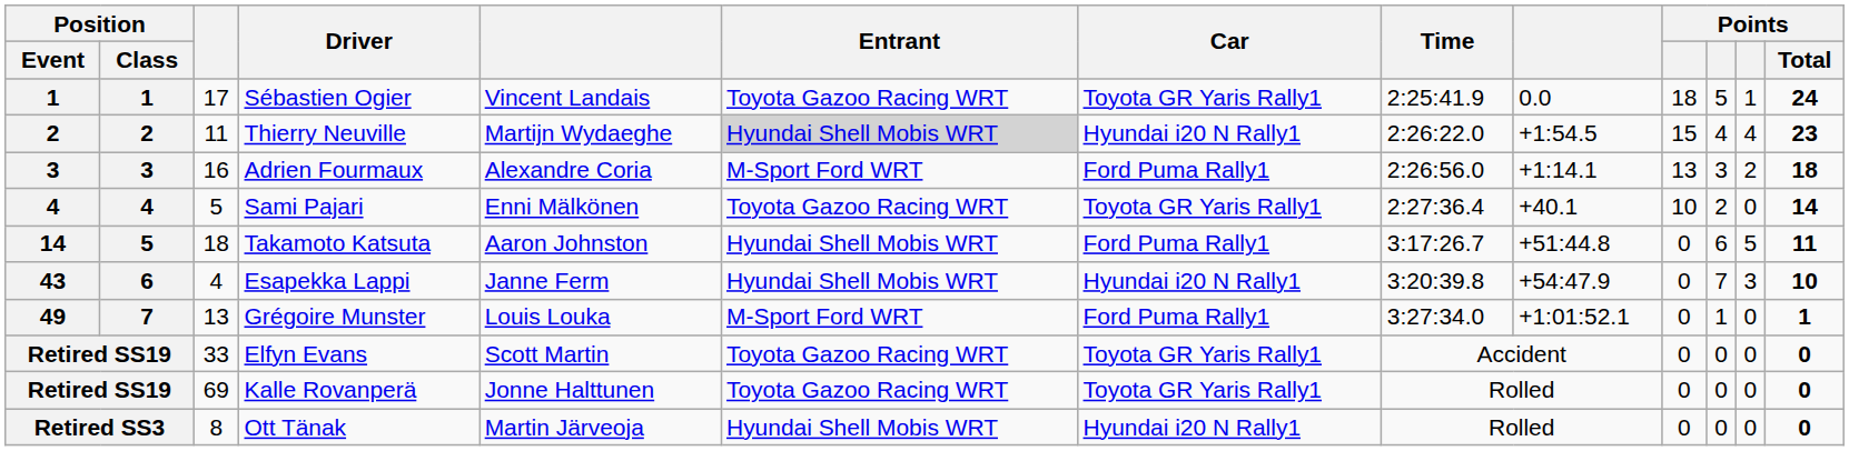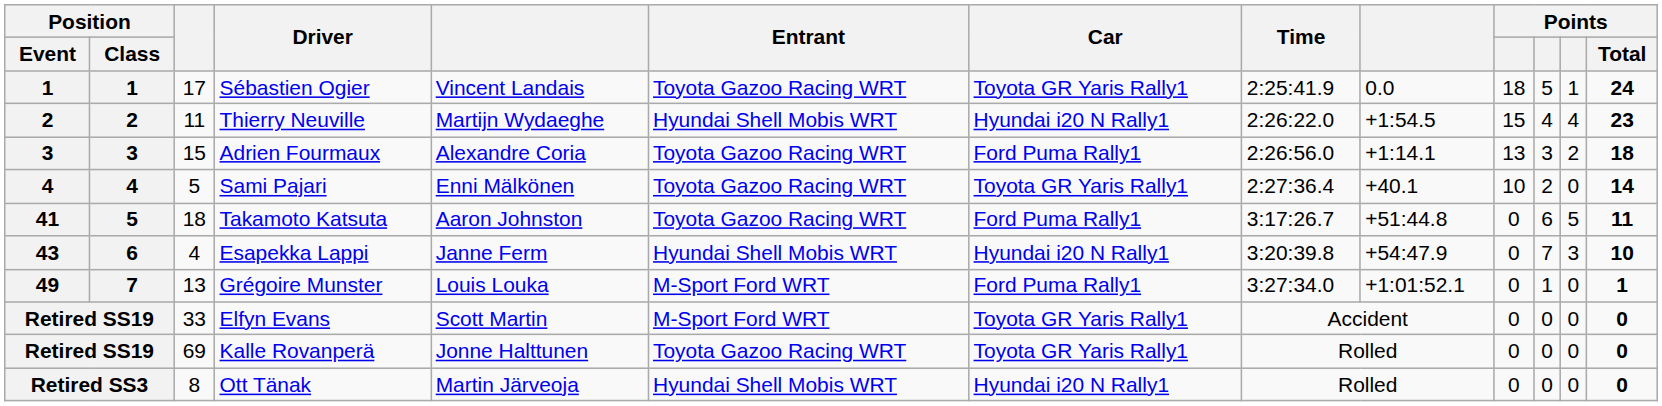 <table class="wikitable" width=85% style="font-size:85%">
 <tr>
 <th colspan="2">Position</th>
 <th rowspan="2"></th>
 <th rowspan="2">Driver</th>
 <th rowspan="2"></th>
 <th rowspan="2">Entrant</th>
 <th rowspan="2">Car</th>
 <th rowspan="2">Time</th>
 <th rowspan="2"></th>
 <th colspan="4">Points</th>
 </tr>
 <tr>
 <th>Event</th>
 <th>Class</th>
 <th></th>
 <th></th>
 <th><a href='#'></a></th>
 <th>Total</th>
 </tr>
 <tr>
 <th>1</th>
 <th>1</th>
 <td align="center">17</td>
 <td><a href='#'>Sébastien Ogier</a></td>
 <td><a href='#'>Vincent Landais</a></td>
 <td><a href='#'>Toyota Gazoo Racing WRT</a></td>
 <td><a href='#'>Toyota GR Yaris Rally1</a></td>
 <td>2:25:41.9</td>
 <td>0.0</td>
 <td align="center">18</td>
 <td align="center">5</td>
 <td align="center">1</td>
 <td align="center"><strong>24</strong></td>
 </tr>
 <tr>
 <th>2</th>
 <th>2</th>
 <td align="center">11</td>
 <td><a href='#'>Thierry Neuville</a></td>
 <td><a href='#'>Martijn Wydaeghe</a></td>
-<td style="background: lightgrey;"><a href='#'>Hyundai Shell Mobis WRT</a></td>
+<td><a href='#'>Hyundai Shell Mobis WRT</a></td>
 <td><a href='#'>Hyundai i20 N Rally1</a></td>
 <td>2:26:22.0</td>
 <td>+1:54.5</td>
 <td align="center">15</td>
 <td align="center">4</td>
 <td align="center">4</td>
 <td align="center"><strong>23</strong></td>
 </tr>
 <tr>
 <th>3</th>
 <th>3</th>
-<td align="center">16</td>
+<td align="center">15</td>
 <td><a href='#'>Adrien Fourmaux</a></td>
 <td><a href='#'>Alexandre Coria</a></td>
-<td><a href='#'>M-Sport Ford WRT</a></td>
+<td><a href='#'>Toyota Gazoo Racing WRT</a></td>
 <td><a href='#'>Ford Puma Rally1</a></td>
 <td>2:26:56.0</td>
 <td>+1:14.1</td>
 <td align="center">13</td>
 <td align="center">3</td>
 <td align="center">2</td>
 <td align="center"><strong>18</strong></td>
 </tr>
 <tr>
 <th>4</th>
 <th>4</th>
 <td align="center">5</td>
 <td><a href='#'>Sami Pajari</a></td>
 <td><a href='#'>Enni Mälkönen</a></td>
 <td><a href='#'>Toyota Gazoo Racing WRT</a></td>
 <td><a href='#'>Toyota GR Yaris Rally1</a></td>
 <td>2:27:36.4</td>
 <td>+40.1</td>
 <td align="center">10</td>
 <td align="center">2</td>
 <td align="center">0</td>
 <td align="center"><strong>14</strong></td>
 </tr>
 <tr>
-<th>14</th>
+<th>41</th>
 <th>5</th>
 <td align="center">18</td>
 <td><a href='#'>Takamoto Katsuta</a></td>
 <td><a href='#'>Aaron Johnston</a></td>
-<td><a href='#'>Hyundai Shell Mobis WRT</a></td>
+<td><a href='#'>Toyota Gazoo Racing WRT</a></td>
 <td><a href='#'>Ford Puma Rally1</a></td>
 <td>3:17:26.7</td>
 <td>+51:44.8</td>
 <td align="center">0</td>
 <td align="center">6</td>
 <td align="center">5</td>
 <td align="center"><strong>11</strong></td>
 </tr>
 <tr>
 <th>43</th>
 <th>6</th>
 <td align="center">4</td>
 <td><a href='#'>Esapekka Lappi</a></td>
 <td><a href='#'>Janne Ferm</a></td>
 <td><a href='#'>Hyundai Shell Mobis WRT</a></td>
 <td><a href='#'>Hyundai i20 N Rally1</a></td>
 <td>3:20:39.8</td>
 <td>+54:47.9</td>
 <td align="center">0</td>
 <td align="center">7</td>
 <td align="center">3</td>
 <td align="center"><strong>10</strong></td>
 </tr>
 <tr>
 <th>49</th>
 <th>7</th>
 <td align="center">13</td>
 <td><a href='#'>Grégoire Munster</a></td>
 <td><a href='#'>Louis Louka</a></td>
 <td><a href='#'>M-Sport Ford WRT</a></td>
 <td><a href='#'>Ford Puma Rally1</a></td>
 <td>3:27:34.0</td>
 <td>+1:01:52.1</td>
 <td align="center">0</td>
 <td align="center">1</td>
 <td align="center">0</td>
 <td align="center"><strong>1</strong></td>
 </tr>
 <tr>
 <th colspan="2">Retired SS19</th>
 <td align="center">33</td>
 <td><a href='#'>Elfyn Evans</a></td>
 <td><a href='#'>Scott Martin</a></td>
-<td><a href='#'>Toyota Gazoo Racing WRT</a></td>
+<td><a href='#'>M-Sport Ford WRT</a></td>
 <td><a href='#'>Toyota GR Yaris Rally1</a></td>
 <td align="center" colspan="2">Accident</td>
 <td align="center">0</td>
 <td align="center">0</td>
 <td align="center">0</td>
 <td align="center"><strong>0</strong></td>
 </tr>
 <tr>
 <th colspan="2">Retired SS19</th>
 <td align="center">69</td>
 <td><a href='#'>Kalle Rovanperä</a></td>
 <td><a href='#'>Jonne Halttunen</a></td>
 <td><a href='#'>Toyota Gazoo Racing WRT</a></td>
 <td><a href='#'>Toyota GR Yaris Rally1</a></td>
 <td align="center" colspan="2">Rolled</td>
 <td align="center">0</td>
 <td align="center">0</td>
 <td align="center">0</td>
 <td align="center"><strong>0</strong></td>
 </tr>
 <tr>
 <th colspan="2">Retired SS3</th>
 <td align="center">8</td>
 <td><a href='#'>Ott Tänak</a></td>
 <td><a href='#'>Martin Järveoja</a></td>
 <td><a href='#'>Hyundai Shell Mobis WRT</a></td>
 <td><a href='#'>Hyundai i20 N Rally1</a></td>
 <td align="center" colspan="2">Rolled</td>
 <td align="center">0</td>
 <td align="center">0</td>
 <td align="center">0</td>
 <td align="center"><strong>0</strong></td>
 </tr>
 </table>
